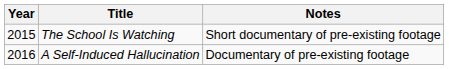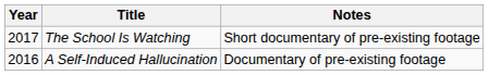 <table class="wikitable">
 <tr>
 <th>Year</th>
 <th>Title</th>
 <th>Notes</th>
 </tr>
 <tr>
-<td>2015</td>
+<td>2017</td>
 <td><em>The School Is Watching</em></td>
 <td>Short documentary of pre-existing footage</td>
 </tr>
 <tr>
 <td>2016</td>
 <td><em>A Self-Induced Hallucination</em></td>
 <td>Documentary of pre-existing footage</td>
 </tr>
 </table>
